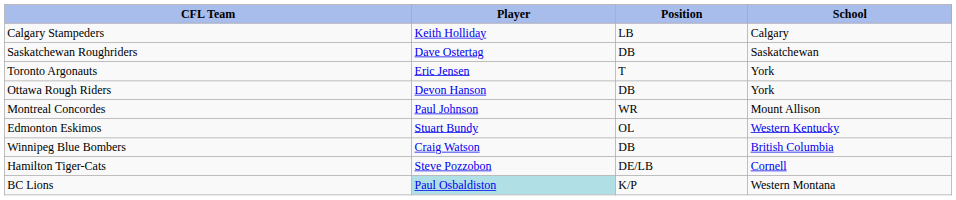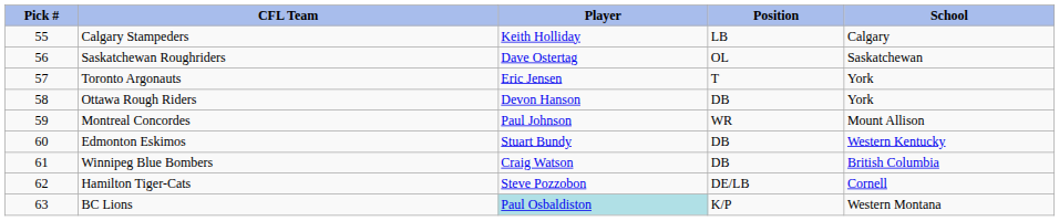 <table class="wikitable" style="width: 100%">
 <tr>
+<th style="background:#a8bdec; width:7%;">Pick #</th>
 <th style="width:40%; background:#a8bdec;">CFL Team</th>
 <th style="width:20%; background:#a8bdec;">Player</th>
 <th style="width:13%; background:#a8bdec;">Position</th>
 <th style="width:20%; background:#a8bdec;">School</th>
 </tr>
 <tr>
+<td align=center>55</td>
 <td>Calgary Stampeders</td>
 <td><a href='#'>Keith Holliday</a></td>
 <td>LB</td>
 <td>Calgary</td>
 </tr>
 <tr>
+<td align=center>56</td>
 <td>Saskatchewan Roughriders</td>
 <td><a href='#'>Dave Ostertag</a></td>
-<td>DB</td>
+<td>OL</td>
 <td>Saskatchewan</td>
 </tr>
 <tr>
+<td align=center>57</td>
 <td>Toronto Argonauts</td>
 <td><a href='#'>Eric Jensen</a></td>
 <td>T</td>
 <td>York</td>
 </tr>
 <tr>
+<td align=center>58</td>
 <td>Ottawa Rough Riders</td>
 <td><a href='#'>Devon Hanson</a></td>
 <td>DB</td>
 <td>York</td>
 </tr>
 <tr>
+<td align=center>59</td>
 <td>Montreal Concordes</td>
 <td><a href='#'>Paul Johnson</a></td>
 <td>WR</td>
 <td>Mount Allison</td>
 </tr>
 <tr>
+<td align=center>60</td>
 <td>Edmonton Eskimos</td>
 <td><a href='#'>Stuart Bundy</a></td>
-<td>OL</td>
+<td>DB</td>
 <td><a href='#'>Western Kentucky</a></td>
 </tr>
 <tr>
+<td align=center>61</td>
 <td>Winnipeg Blue Bombers</td>
 <td><a href='#'>Craig Watson</a></td>
 <td>DB</td>
 <td><a href='#'>British Columbia</a></td>
 </tr>
 <tr>
+<td align=center>62</td>
 <td>Hamilton Tiger-Cats</td>
 <td><a href='#'>Steve Pozzobon</a></td>
 <td>DE/LB</td>
 <td><a href='#'>Cornell</a></td>
 </tr>
 <tr>
+<td align=center>63</td>
 <td>BC Lions</td>
 <td bgcolor="#B0E0E6"><a href='#'>Paul Osbaldiston</a></td>
 <td>K/P</td>
 <td>Western Montana</td>
 </tr>
 </table>
